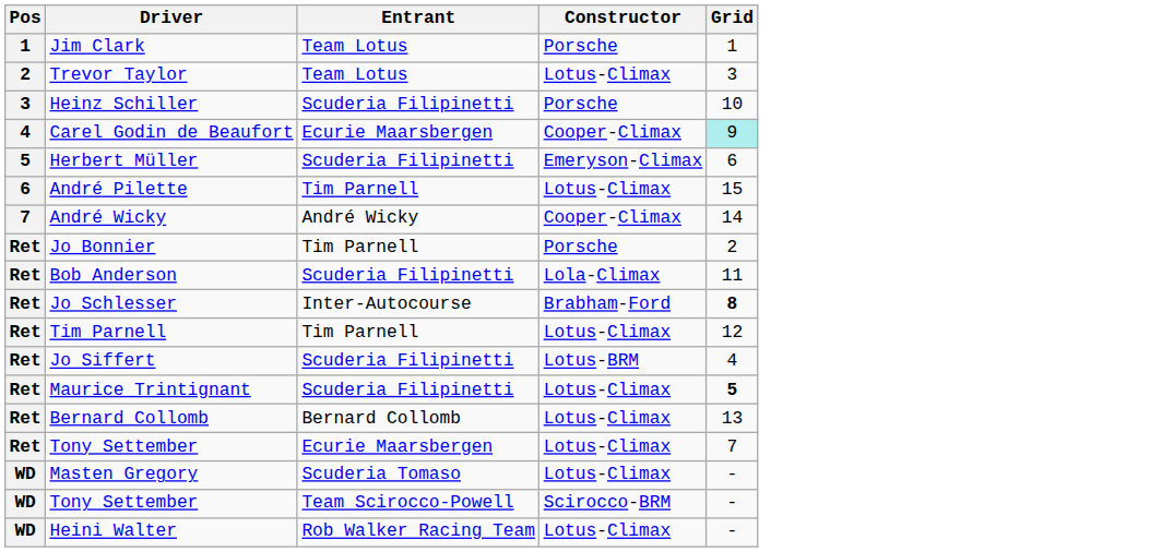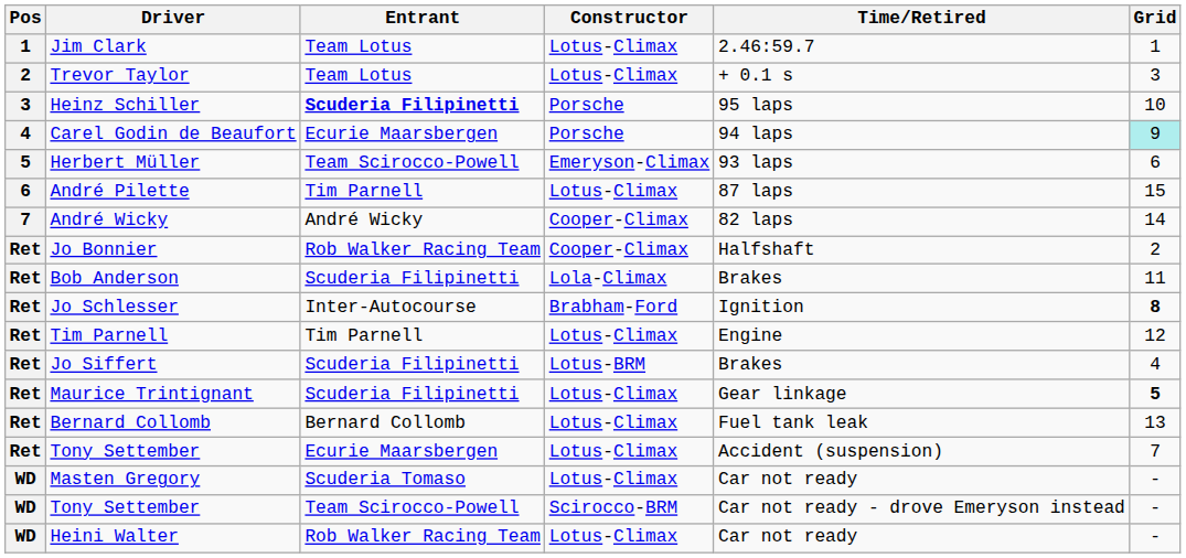 <table class="wikitable" style="font-size: 95%;">
 <tr>
 <th>Pos</th>
 <th>Driver</th>
 <th>Entrant</th>
 <th>Constructor</th>
+<th>Time/Retired</th>
 <th>Grid</th>
 </tr>
 <tr>
 <th>1</th>
 <td> <a href='#'>Jim Clark</a></td>
 <td><a href='#'>Team Lotus</a></td>
-<td><a href='#'>Porsche</a></td>
+<td><a href='#'>Lotus</a>-<a href='#'>Climax</a></td>
+<td>2.46:59.7</td>
 <td style="text-align:center">1</td>
 </tr>
 <tr>
 <th>2</th>
 <td> <a href='#'>Trevor Taylor</a></td>
 <td><a href='#'>Team Lotus</a></td>
 <td><a href='#'>Lotus</a>-<a href='#'>Climax</a></td>
+<td>+ 0.1 s</td>
 <td style="text-align:center">3</td>
 </tr>
 <tr>
 <th>3</th>
 <td> <a href='#'>Heinz Schiller</a></td>
-<td><a href='#'>Scuderia Filipinetti</a></td>
+<td><strong><a href='#'>Scuderia Filipinetti</a></strong></td>
 <td><a href='#'>Porsche</a></td>
+<td>95 laps</td>
 <td style="text-align:center">10</td>
 </tr>
 <tr>
 <th>4</th>
 <td> <a href='#'>Carel Godin de Beaufort</a></td>
 <td><a href='#'>Ecurie Maarsbergen</a></td>
-<td><a href='#'>Cooper</a>-<a href='#'>Climax</a></td>
+<td><a href='#'>Porsche</a></td>
+<td>94 laps</td>
 <td style="background: paleturquoise; text-align:center">9</td>
 </tr>
 <tr>
 <th>5</th>
 <td> <a href='#'>Herbert Müller</a></td>
-<td><a href='#'>Scuderia Filipinetti</a></td>
+<td><a href='#'>Team Scirocco-Powell</a></td>
 <td><a href='#'>Emeryson</a>-<a href='#'>Climax</a></td>
+<td>93 laps</td>
 <td style="text-align:center">6</td>
 </tr>
 <tr>
 <th>6</th>
 <td> <a href='#'>André Pilette</a></td>
 <td><a href='#'>Tim Parnell</a></td>
 <td><a href='#'>Lotus</a>-<a href='#'>Climax</a></td>
+<td>87 laps</td>
 <td style="text-align:center">15</td>
 </tr>
 <tr>
 <th>7</th>
 <td> <a href='#'>André Wicky</a></td>
 <td>André Wicky</td>
 <td><a href='#'>Cooper</a>-<a href='#'>Climax</a></td>
+<td>82 laps</td>
 <td style="text-align:center">14</td>
 </tr>
 <tr>
 <th>Ret</th>
 <td> <a href='#'>Jo Bonnier</a></td>
-<td>Tim Parnell</td>
-<td><a href='#'>Porsche</a></td>
+<td><a href='#'>Rob Walker Racing Team</a></td>
+<td><a href='#'>Cooper</a>-<a href='#'>Climax</a></td>
+<td>Halfshaft</td>
 <td style="text-align:center">2</td>
 </tr>
 <tr>
 <th>Ret</th>
 <td> <a href='#'>Bob Anderson</a></td>
 <td><a href='#'>Scuderia Filipinetti</a></td>
 <td><a href='#'>Lola</a>-<a href='#'>Climax</a></td>
+<td>Brakes</td>
 <td style="text-align:center">11</td>
 </tr>
 <tr>
 <th>Ret</th>
 <td> <a href='#'>Jo Schlesser</a></td>
 <td>Inter-Autocourse</td>
 <td><a href='#'>Brabham</a>-<a href='#'>Ford</a></td>
+<td>Ignition</td>
 <td style="text-align:center"><strong>8</strong></td>
 </tr>
 <tr>
 <th>Ret</th>
 <td> <a href='#'>Tim Parnell</a></td>
 <td>Tim Parnell</td>
 <td><a href='#'>Lotus</a>-<a href='#'>Climax</a></td>
+<td>Engine</td>
 <td style="text-align:center">12</td>
 </tr>
 <tr>
 <th>Ret</th>
 <td> <a href='#'>Jo Siffert</a></td>
 <td><a href='#'>Scuderia Filipinetti</a></td>
 <td><a href='#'>Lotus</a>-<a href='#'>BRM</a></td>
+<td>Brakes</td>
 <td style="text-align:center">4</td>
 </tr>
 <tr>
 <th>Ret</th>
 <td> <a href='#'>Maurice Trintignant</a></td>
 <td><a href='#'>Scuderia Filipinetti</a></td>
 <td><a href='#'>Lotus</a>-<a href='#'>Climax</a></td>
+<td>Gear linkage</td>
 <td style="text-align:center"><strong>5</strong></td>
 </tr>
 <tr>
 <th>Ret</th>
 <td> <a href='#'>Bernard Collomb</a></td>
 <td>Bernard Collomb</td>
 <td><a href='#'>Lotus</a>-<a href='#'>Climax</a></td>
+<td>Fuel tank leak</td>
 <td style="text-align:center">13</td>
 </tr>
 <tr>
 <th>Ret</th>
 <td> <a href='#'>Tony Settember</a></td>
 <td><a href='#'>Ecurie Maarsbergen</a></td>
 <td><a href='#'>Lotus</a>-<a href='#'>Climax</a></td>
+<td>Accident (suspension)</td>
 <td style="text-align:center">7</td>
 </tr>
 <tr>
 <th>WD</th>
 <td> <a href='#'>Masten Gregory</a></td>
 <td><a href='#'>Scuderia Tomaso</a></td>
 <td><a href='#'>Lotus</a>-<a href='#'>Climax</a></td>
+<td>Car not ready</td>
 <td style="text-align:center">-</td>
 </tr>
 <tr>
 <th>WD</th>
 <td> <a href='#'>Tony Settember</a></td>
 <td><a href='#'>Team Scirocco-Powell</a></td>
 <td><a href='#'>Scirocco</a>-<a href='#'>BRM</a></td>
+<td>Car not ready - drove Emeryson instead</td>
 <td style="text-align:center">-</td>
 </tr>
 <tr>
 <th>WD</th>
 <td> <a href='#'>Heini Walter</a></td>
 <td><a href='#'>Rob Walker Racing Team</a></td>
 <td><a href='#'>Lotus</a>-<a href='#'>Climax</a></td>
+<td>Car not ready</td>
 <td style="text-align:center">-</td>
 </tr>
 </table>
